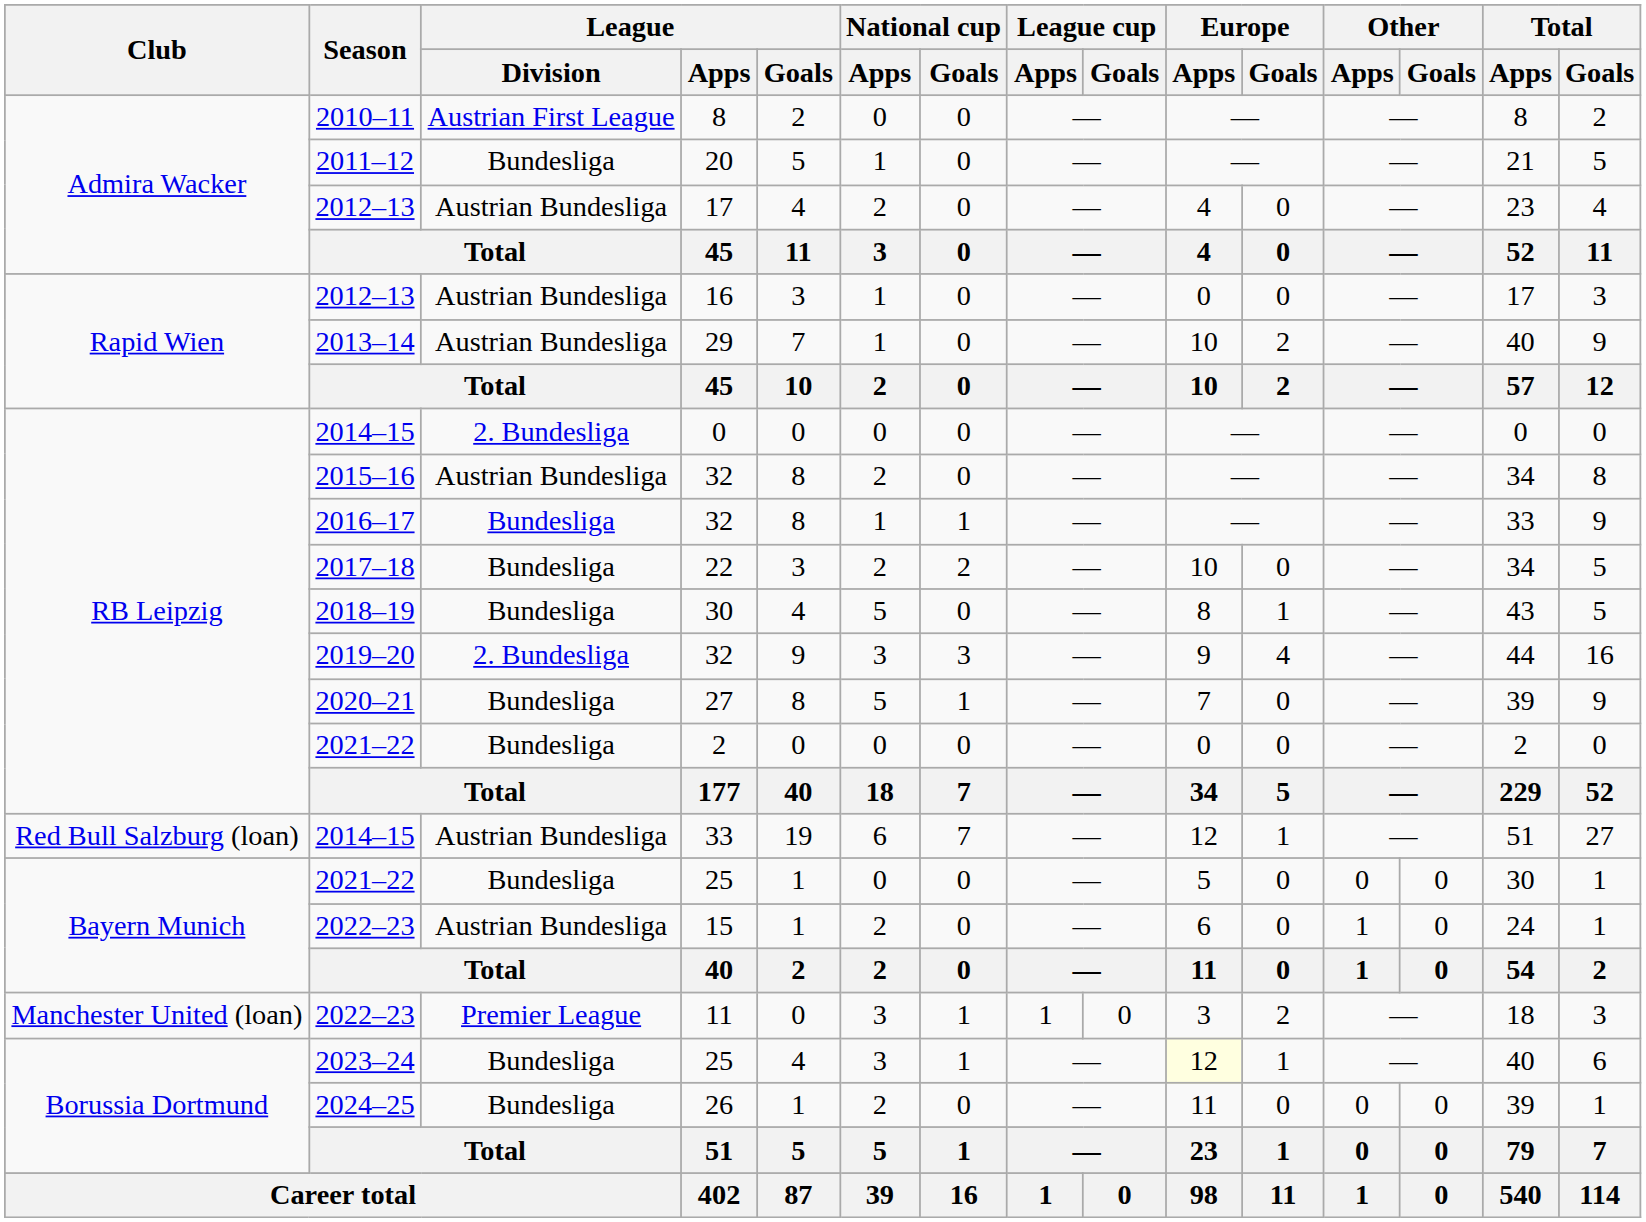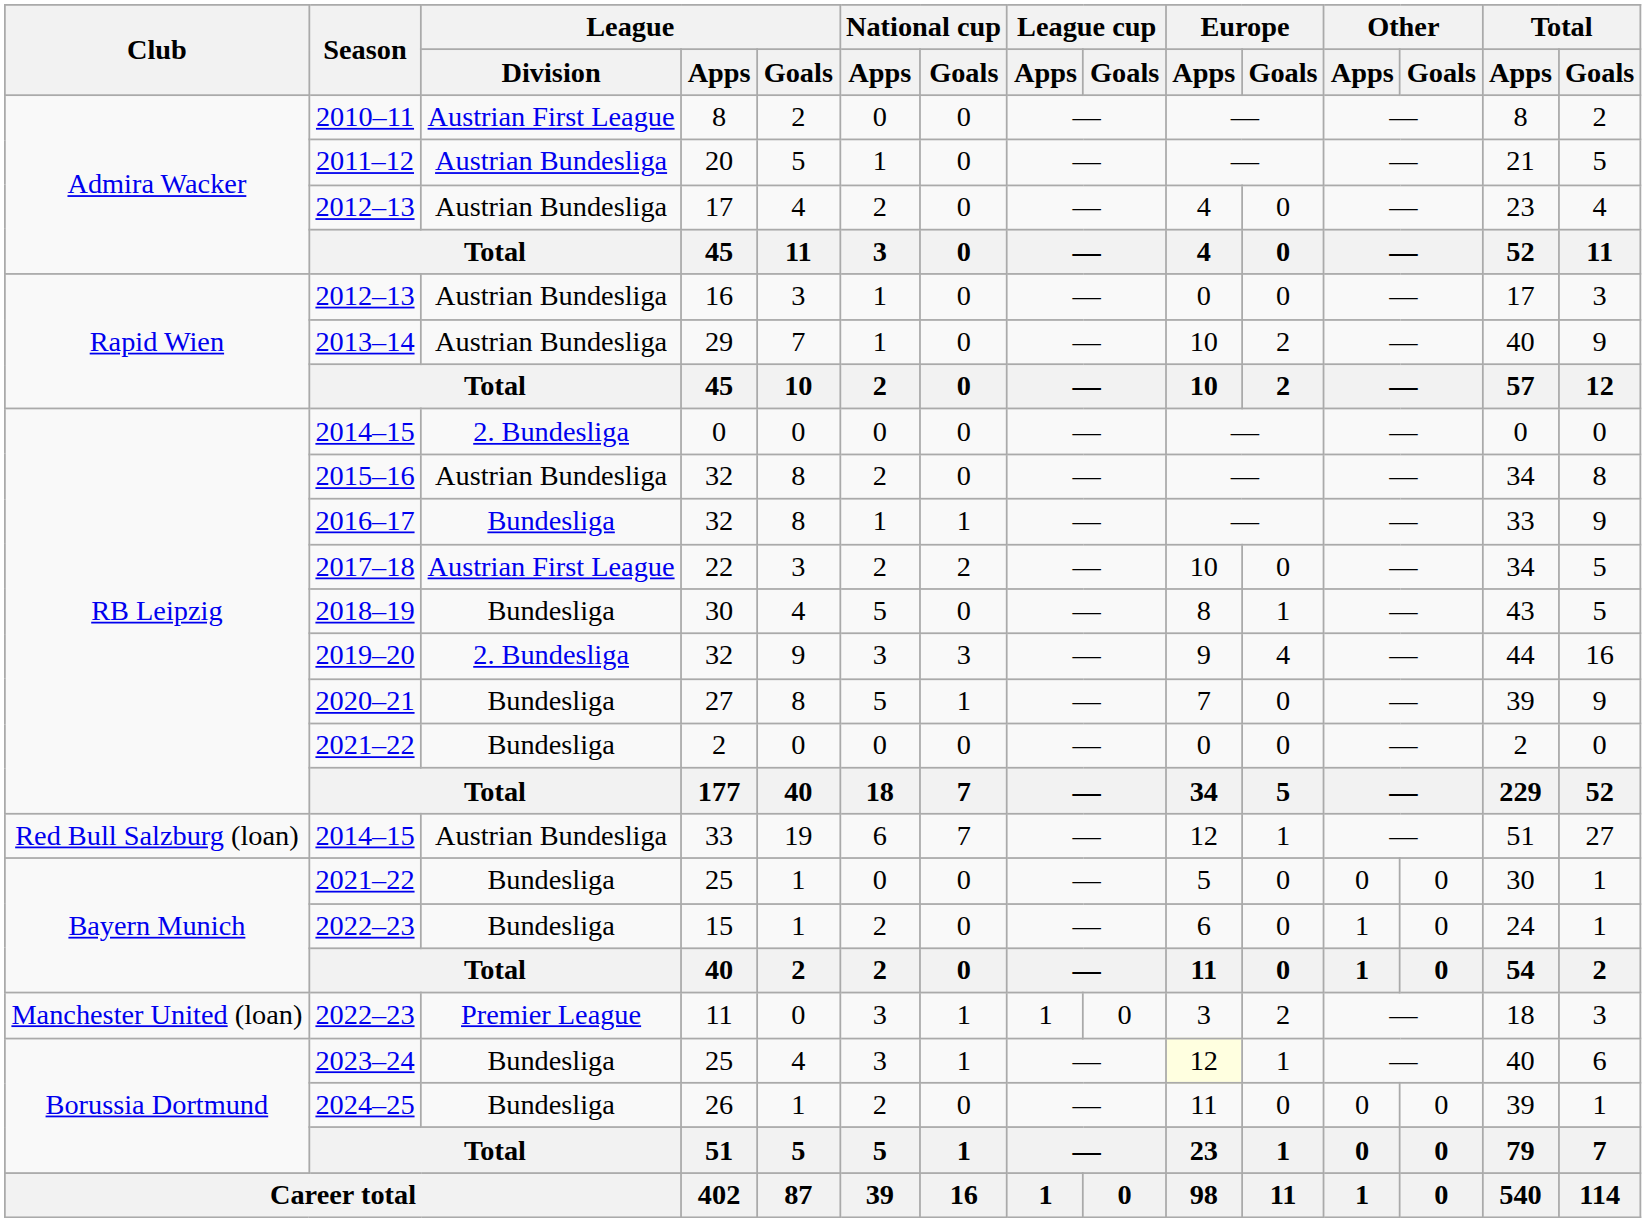 <table class="wikitable" style="text-align: center;">
 <tr>
 <th rowspan="2">Club</th>
 <th rowspan="2">Season</th>
 <th colspan="3">League</th>
 <th colspan="2">National cup</th>
 <th colspan="2">League cup</th>
 <th colspan="2">Europe</th>
 <th colspan="2">Other</th>
 <th colspan="2">Total</th>
 </tr>
 <tr>
 <th>Division</th>
 <th>Apps</th>
 <th>Goals</th>
 <th>Apps</th>
 <th>Goals</th>
 <th>Apps</th>
 <th>Goals</th>
 <th>Apps</th>
 <th>Goals</th>
 <th>Apps</th>
 <th>Goals</th>
 <th>Apps</th>
 <th>Goals</th>
 </tr>
 <tr>
 <td rowspan="4"><a href='#'>Admira Wacker</a></td>
 <td><a href='#'>2010–11</a></td>
 <td><a href='#'>Austrian First League</a></td>
 <td>8</td>
 <td>2</td>
 <td>0</td>
 <td>0</td>
 <td colspan="2">—</td>
 <td colspan="2">—</td>
 <td colspan="2">—</td>
 <td>8</td>
 <td>2</td>
 </tr>
 <tr>
 <td><a href='#'>2011–12</a></td>
-<td>Bundesliga</td>
+<td><a href='#'>Austrian Bundesliga</a></td>
 <td>20</td>
 <td>5</td>
 <td>1</td>
 <td>0</td>
 <td colspan="2">—</td>
 <td colspan="2">—</td>
 <td colspan="2">—</td>
 <td>21</td>
 <td>5</td>
 </tr>
 <tr>
 <td><a href='#'>2012–13</a></td>
 <td>Austrian Bundesliga</td>
 <td>17</td>
 <td>4</td>
 <td>2</td>
 <td>0</td>
 <td colspan="2">—</td>
 <td>4</td>
 <td>0</td>
 <td colspan="2">—</td>
 <td>23</td>
 <td>4</td>
 </tr>
 <tr>
 <th colspan="2">Total</th>
 <th>45</th>
 <th>11</th>
 <th>3</th>
 <th>0</th>
 <th colspan="2">—</th>
 <th>4</th>
 <th>0</th>
 <th colspan="2">—</th>
 <th>52</th>
 <th>11</th>
 </tr>
 <tr>
 <td rowspan="3"><a href='#'>Rapid Wien</a></td>
 <td><a href='#'>2012–13</a></td>
 <td>Austrian Bundesliga</td>
 <td>16</td>
 <td>3</td>
 <td>1</td>
 <td>0</td>
 <td colspan="2">—</td>
 <td>0</td>
 <td>0</td>
 <td colspan="2">—</td>
 <td>17</td>
 <td>3</td>
 </tr>
 <tr>
 <td><a href='#'>2013–14</a></td>
 <td>Austrian Bundesliga</td>
 <td>29</td>
 <td>7</td>
 <td>1</td>
 <td>0</td>
 <td colspan="2">—</td>
 <td>10</td>
 <td>2</td>
 <td colspan="2">—</td>
 <td>40</td>
 <td>9</td>
 </tr>
 <tr>
 <th colspan="2">Total</th>
 <th>45</th>
 <th>10</th>
 <th>2</th>
 <th>0</th>
 <th colspan="2">—</th>
 <th>10</th>
 <th>2</th>
 <th colspan="2">—</th>
 <th>57</th>
 <th>12</th>
 </tr>
 <tr>
 <td rowspan="9"><a href='#'>RB Leipzig</a></td>
 <td><a href='#'>2014–15</a></td>
 <td><a href='#'>2. Bundesliga</a></td>
 <td>0</td>
 <td>0</td>
 <td>0</td>
 <td>0</td>
 <td colspan="2">—</td>
 <td colspan="2">—</td>
 <td colspan="2">—</td>
 <td>0</td>
 <td>0</td>
 </tr>
 <tr>
 <td><a href='#'>2015–16</a></td>
 <td>Austrian Bundesliga</td>
 <td>32</td>
 <td>8</td>
 <td>2</td>
 <td>0</td>
 <td colspan="2">—</td>
 <td colspan="2">—</td>
 <td colspan="2">—</td>
 <td>34</td>
 <td>8</td>
 </tr>
 <tr>
 <td><a href='#'>2016–17</a></td>
 <td><a href='#'>Bundesliga</a></td>
 <td>32</td>
 <td>8</td>
 <td>1</td>
 <td>1</td>
 <td colspan="2">—</td>
 <td colspan="2">—</td>
 <td colspan="2">—</td>
 <td>33</td>
 <td>9</td>
 </tr>
 <tr>
 <td><a href='#'>2017–18</a></td>
-<td>Bundesliga</td>
+<td><a href='#'>Austrian First League</a></td>
 <td>22</td>
 <td>3</td>
 <td>2</td>
 <td>2</td>
 <td colspan="2">—</td>
 <td>10</td>
 <td>0</td>
 <td colspan="2">—</td>
 <td>34</td>
 <td>5</td>
 </tr>
 <tr>
 <td><a href='#'>2018–19</a></td>
 <td>Bundesliga</td>
 <td>30</td>
 <td>4</td>
 <td>5</td>
 <td>0</td>
 <td colspan="2">—</td>
 <td>8</td>
 <td>1</td>
 <td colspan="2">—</td>
 <td>43</td>
 <td>5</td>
 </tr>
 <tr>
 <td><a href='#'>2019–20</a></td>
 <td><a href='#'>2. Bundesliga</a></td>
 <td>32</td>
 <td>9</td>
 <td>3</td>
 <td>3</td>
 <td colspan="2">—</td>
 <td>9</td>
 <td>4</td>
 <td colspan="2">—</td>
 <td>44</td>
 <td>16</td>
 </tr>
 <tr>
 <td><a href='#'>2020–21</a></td>
 <td>Bundesliga</td>
 <td>27</td>
 <td>8</td>
 <td>5</td>
 <td>1</td>
 <td colspan="2">—</td>
 <td>7</td>
 <td>0</td>
 <td colspan="2">—</td>
 <td>39</td>
 <td>9</td>
 </tr>
 <tr>
 <td><a href='#'>2021–22</a></td>
 <td>Bundesliga</td>
 <td>2</td>
 <td>0</td>
 <td>0</td>
 <td>0</td>
 <td colspan="2">—</td>
 <td>0</td>
 <td>0</td>
 <td colspan="2">—</td>
 <td>2</td>
 <td>0</td>
 </tr>
 <tr>
 <th colspan="2">Total</th>
 <th>177</th>
 <th>40</th>
 <th>18</th>
 <th>7</th>
 <th colspan="2">—</th>
 <th>34</th>
 <th>5</th>
 <th colspan="2">—</th>
 <th>229</th>
 <th>52</th>
 </tr>
 <tr>
 <td><a href='#'>Red Bull Salzburg</a> (loan)</td>
 <td><a href='#'>2014–15</a></td>
 <td>Austrian Bundesliga</td>
 <td>33</td>
 <td>19</td>
 <td>6</td>
 <td>7</td>
 <td colspan="2">—</td>
 <td>12</td>
 <td>1</td>
 <td colspan="2">—</td>
 <td>51</td>
 <td>27</td>
 </tr>
 <tr>
 <td rowspan="3"><a href='#'>Bayern Munich</a></td>
 <td><a href='#'>2021–22</a></td>
 <td>Bundesliga</td>
 <td>25</td>
 <td>1</td>
 <td>0</td>
 <td>0</td>
 <td colspan="2">—</td>
 <td>5</td>
 <td>0</td>
 <td>0</td>
 <td>0</td>
 <td>30</td>
 <td>1</td>
 </tr>
 <tr>
 <td><a href='#'>2022–23</a></td>
-<td>Austrian Bundesliga</td>
+<td>Bundesliga</td>
 <td>15</td>
 <td>1</td>
 <td>2</td>
 <td>0</td>
 <td colspan="2">—</td>
 <td>6</td>
 <td>0</td>
 <td>1</td>
 <td>0</td>
 <td>24</td>
 <td>1</td>
 </tr>
 <tr>
 <th colspan="2">Total</th>
 <th>40</th>
 <th>2</th>
 <th>2</th>
 <th>0</th>
 <th colspan="2">—</th>
 <th>11</th>
 <th>0</th>
 <th>1</th>
 <th>0</th>
 <th>54</th>
 <th>2</th>
 </tr>
 <tr>
 <td><a href='#'>Manchester United</a> (loan)</td>
 <td><a href='#'>2022–23</a></td>
 <td><a href='#'>Premier League</a></td>
 <td>11</td>
 <td>0</td>
 <td>3</td>
 <td>1</td>
 <td>1</td>
 <td>0</td>
 <td>3</td>
 <td>2</td>
 <td colspan="2">—</td>
 <td>18</td>
 <td>3</td>
 </tr>
 <tr>
 <td rowspan="3"><a href='#'>Borussia Dortmund</a></td>
 <td><a href='#'>2023–24</a></td>
 <td>Bundesliga</td>
 <td>25</td>
 <td>4</td>
 <td>3</td>
 <td>1</td>
 <td colspan="2">—</td>
 <td style="background: lightyellow;">12</td>
 <td>1</td>
 <td colspan="2">—</td>
 <td>40</td>
 <td>6</td>
 </tr>
 <tr>
 <td><a href='#'>2024–25</a></td>
 <td>Bundesliga</td>
 <td>26</td>
 <td>1</td>
 <td>2</td>
 <td>0</td>
 <td colspan="2">—</td>
 <td>11</td>
 <td>0</td>
 <td>0</td>
 <td>0</td>
 <td>39</td>
 <td>1</td>
 </tr>
 <tr>
 <th colspan="2">Total</th>
 <th>51</th>
 <th>5</th>
 <th>5</th>
 <th>1</th>
 <th colspan="2">—</th>
 <th>23</th>
 <th>1</th>
 <th>0</th>
 <th>0</th>
 <th>79</th>
 <th>7</th>
 </tr>
 <tr>
 <th colspan="3">Career total</th>
 <th>402</th>
 <th>87</th>
 <th>39</th>
 <th>16</th>
 <th>1</th>
 <th>0</th>
 <th>98</th>
 <th>11</th>
 <th>1</th>
 <th>0</th>
 <th>540</th>
 <th>114</th>
 </tr>
 </table>
